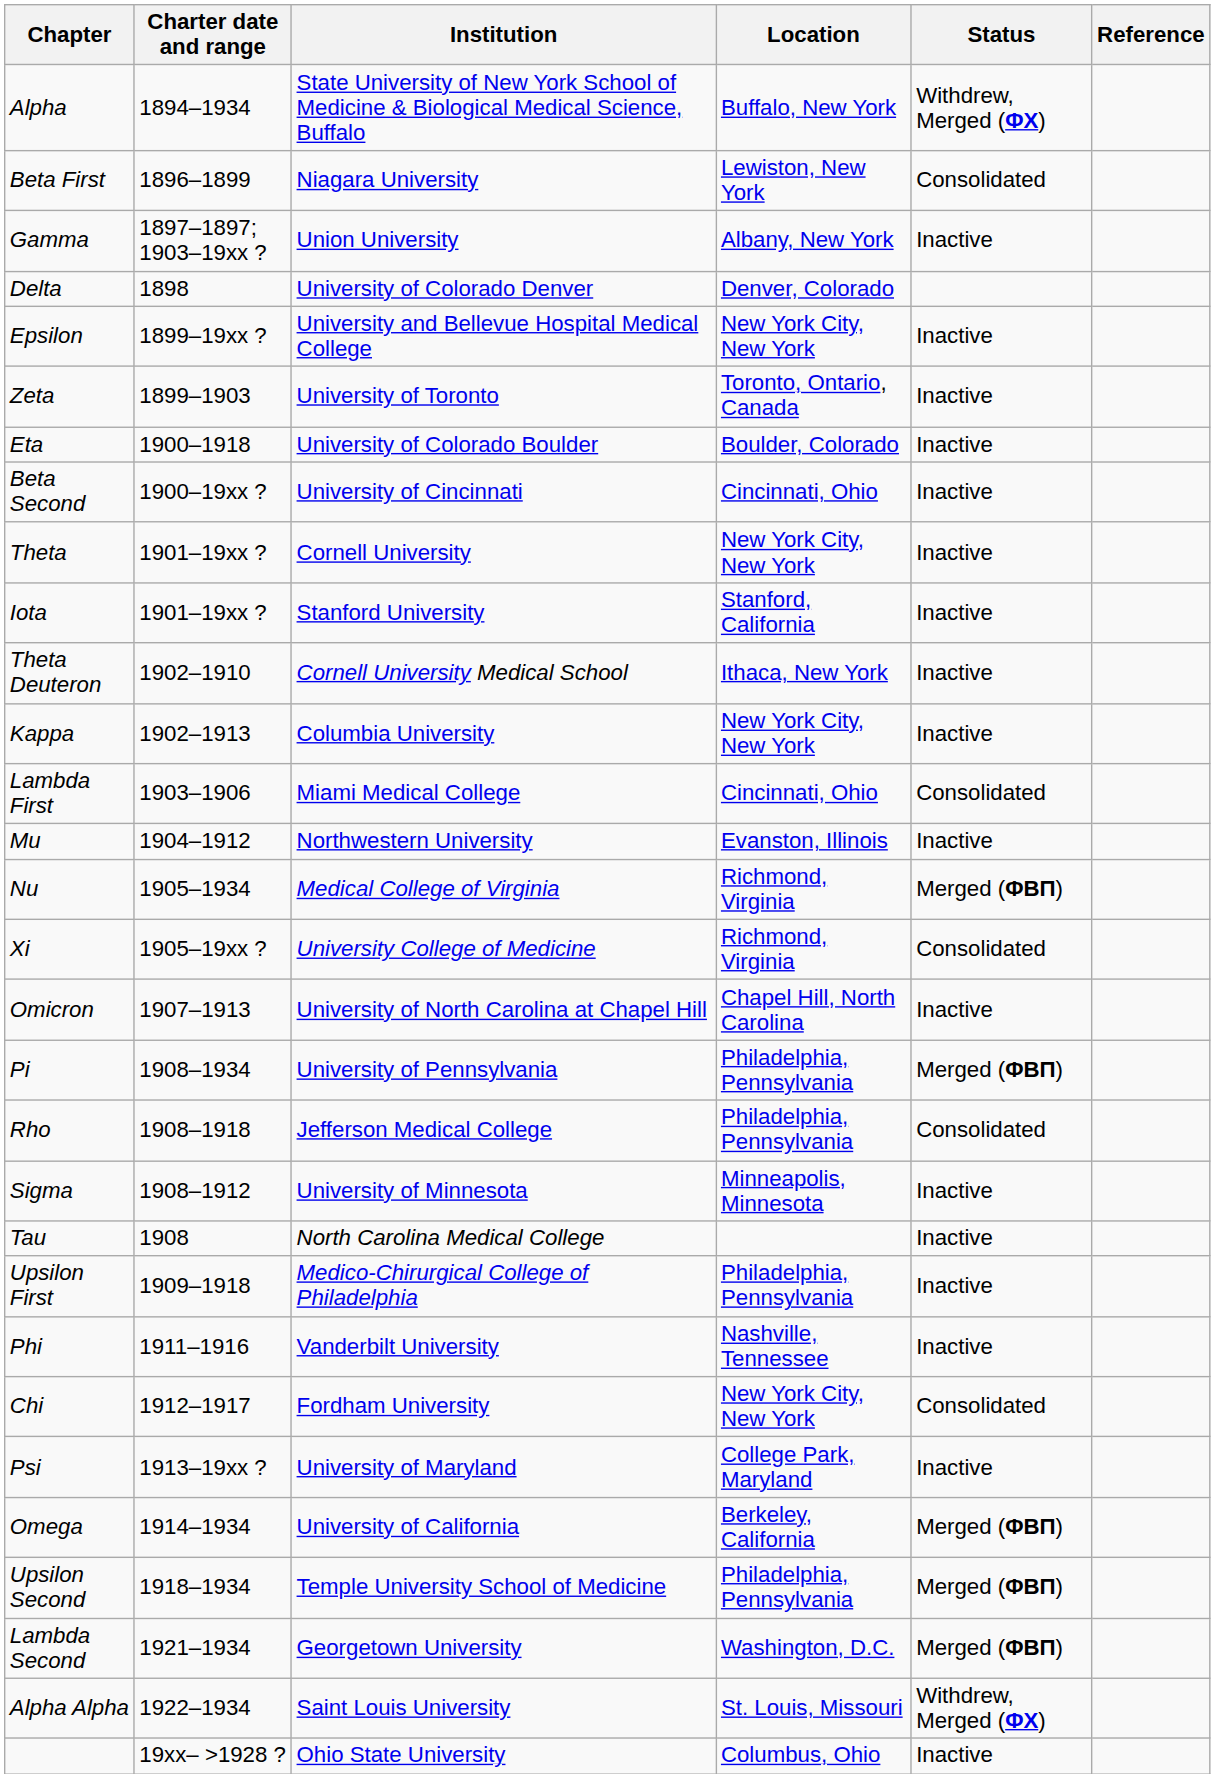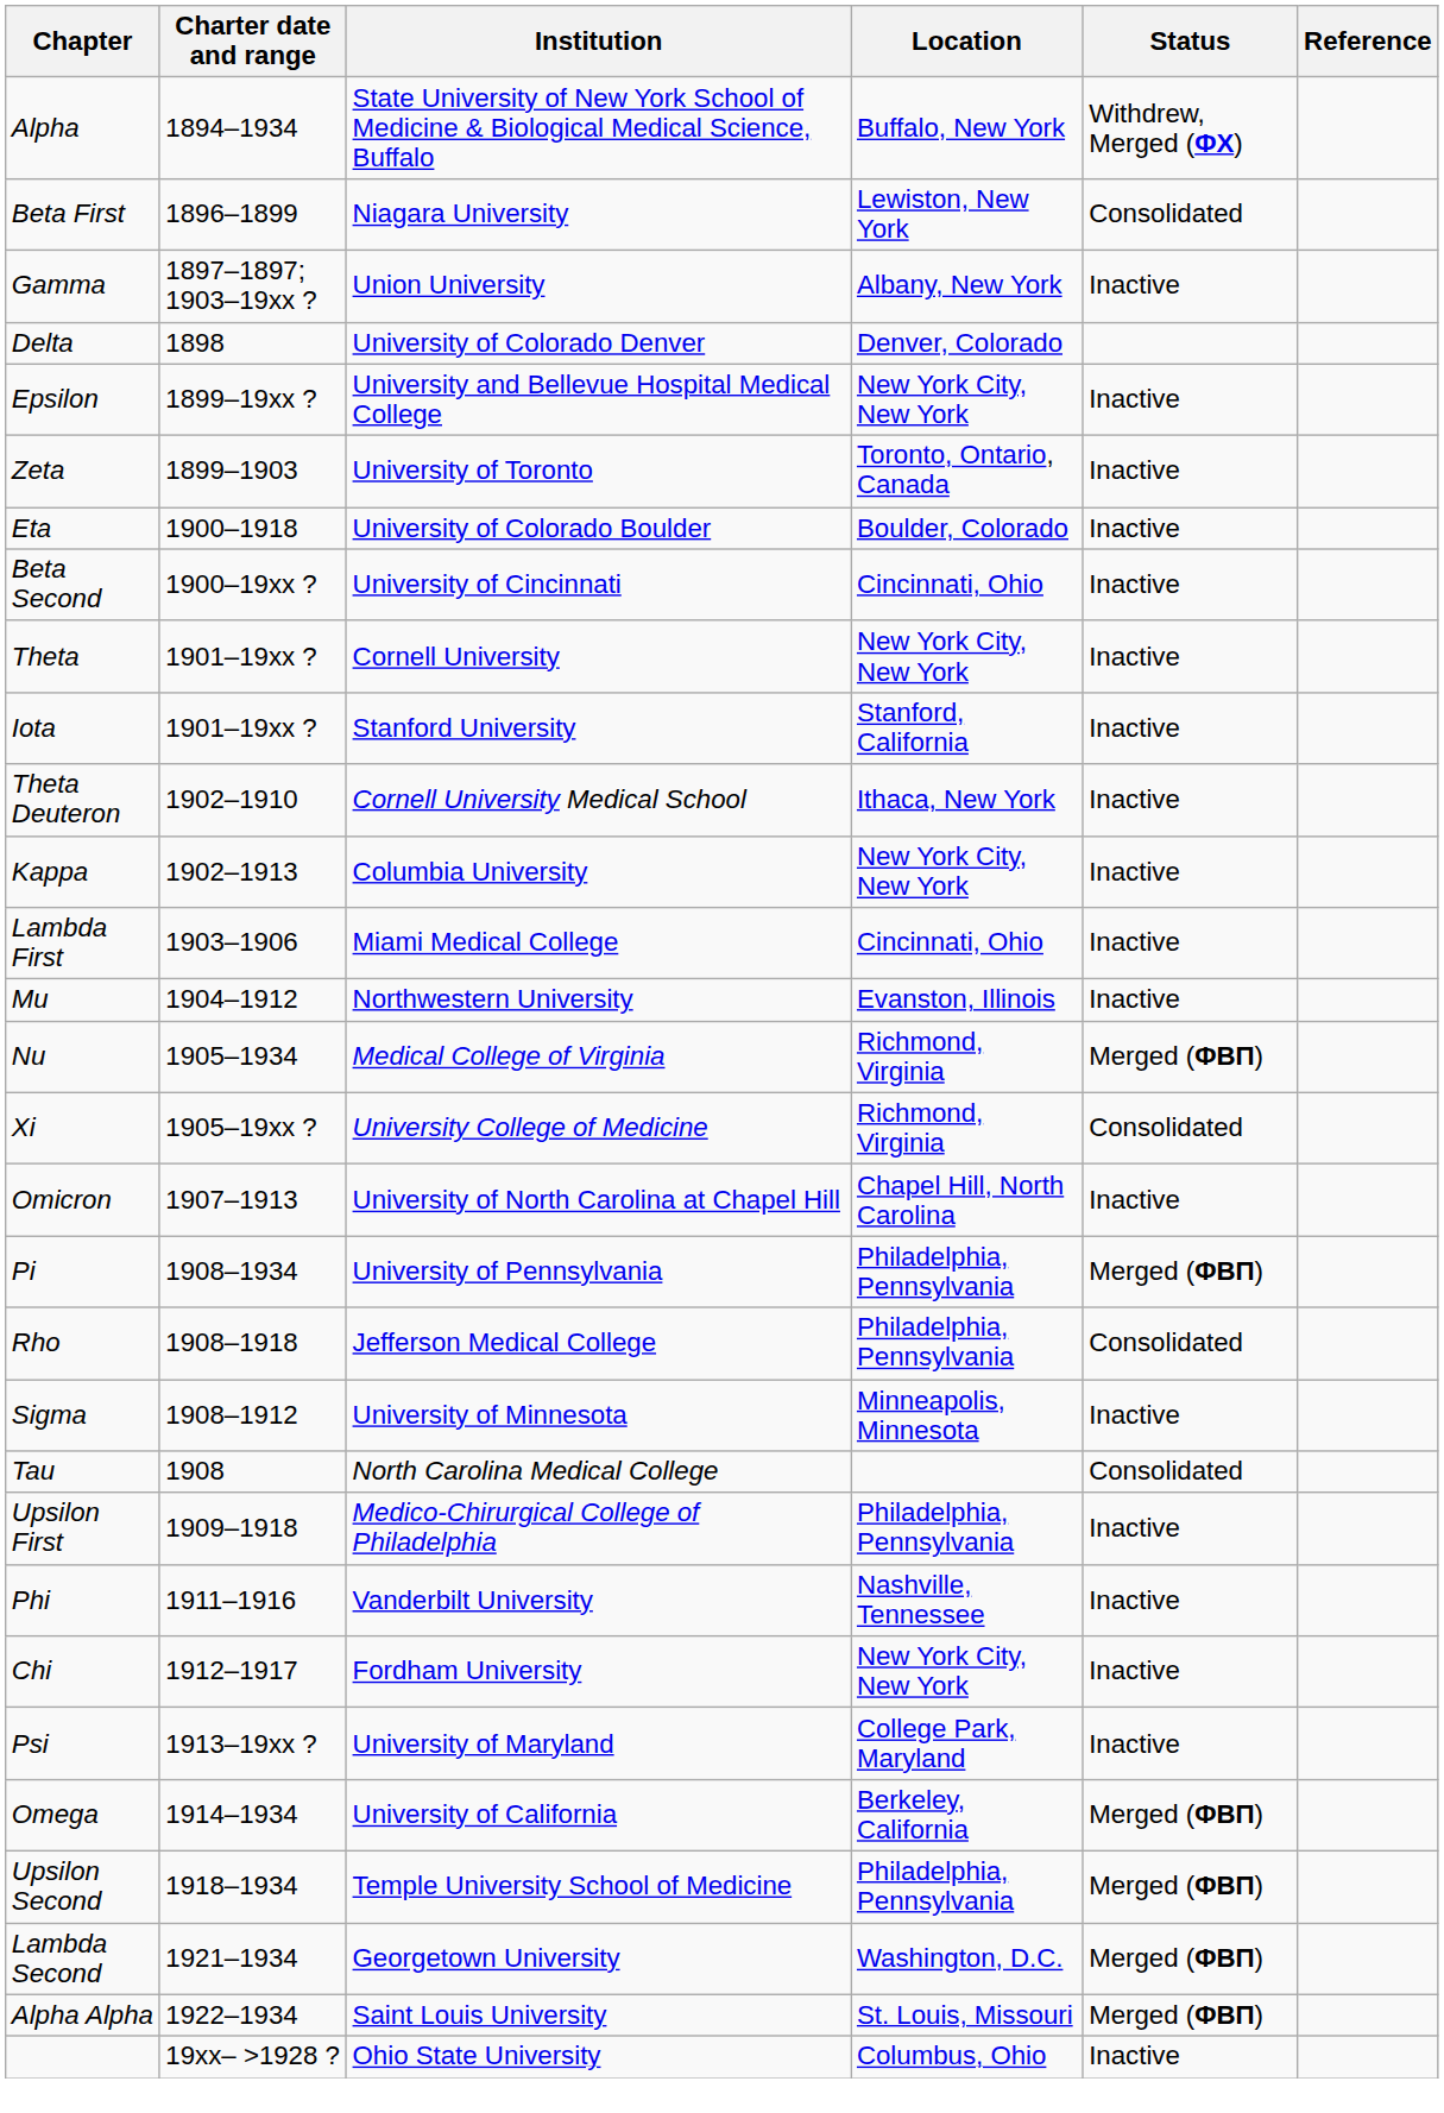 <table class="wikitable sortable">
 <tr>
 <th>Chapter</th>
 <th>Charter date and range</th>
 <th>Institution</th>
 <th>Location</th>
 <th>Status</th>
 <th>Reference</th>
 </tr>
 <tr>
 <td><em>Alpha</em></td>
 <td>1894–1934</td>
 <td><a href='#'>State University of New York School of Medicine & Biological Medical Science, Buffalo</a></td>
 <td><a href='#'>Buffalo, New York</a></td>
 <td>Withdrew, Merged (<strong><a href='#'>ΦΧ</a></strong>)</td>
 <td></td>
 </tr>
 <tr>
 <td><em>Beta First</em></td>
 <td>1896–1899</td>
 <td><a href='#'>Niagara University</a></td>
 <td><a href='#'>Lewiston, New York</a></td>
 <td>Consolidated</td>
 <td></td>
 </tr>
 <tr>
 <td><em>Gamma</em></td>
 <td>1897–1897; 1903–19xx ?</td>
 <td><a href='#'>Union University</a></td>
 <td><a href='#'>Albany, New York</a></td>
 <td>Inactive</td>
 <td></td>
 </tr>
 <tr>
 <td><em>Delta</em></td>
 <td>1898</td>
 <td><a href='#'>University of Colorado Denver</a></td>
 <td><a href='#'>Denver, Colorado</a></td>
 <td></td>
 <td></td>
 </tr>
 <tr>
 <td><em>Epsilon</em></td>
 <td>1899–19xx ?</td>
 <td><a href='#'>University and Bellevue Hospital Medical College</a></td>
 <td><a href='#'>New York City, New York</a></td>
 <td>Inactive</td>
 <td></td>
 </tr>
 <tr>
 <td><em>Zeta</em></td>
 <td>1899–1903</td>
 <td><a href='#'>University of Toronto</a></td>
 <td><a href='#'>Toronto, Ontario</a>, <a href='#'>Canada</a></td>
 <td>Inactive</td>
 <td></td>
 </tr>
 <tr>
 <td><em>Eta</em></td>
 <td>1900–1918</td>
 <td><a href='#'>University of Colorado Boulder</a></td>
 <td><a href='#'>Boulder, Colorado</a></td>
 <td>Inactive</td>
 <td></td>
 </tr>
 <tr>
 <td><em>Beta Second</em></td>
 <td>1900–19xx ?</td>
 <td><a href='#'>University of Cincinnati</a></td>
 <td><a href='#'>Cincinnati, Ohio</a></td>
 <td>Inactive</td>
 <td></td>
 </tr>
 <tr>
 <td><em>Theta</em></td>
 <td>1901–19xx ?</td>
 <td><a href='#'>Cornell University</a></td>
 <td><a href='#'>New York City, New York</a></td>
 <td>Inactive</td>
 <td></td>
 </tr>
 <tr>
 <td><em>Iota</em></td>
 <td>1901–19xx ?</td>
 <td><a href='#'>Stanford University</a></td>
 <td><a href='#'>Stanford, California</a></td>
 <td>Inactive</td>
 <td></td>
 </tr>
 <tr>
 <td><em>Theta Deuteron</em></td>
 <td>1902–1910</td>
 <td><em><a href='#'>Cornell University</a> Medical School</em></td>
 <td><a href='#'>Ithaca, New York</a></td>
 <td>Inactive</td>
 <td></td>
 </tr>
 <tr>
 <td><em>Kappa</em></td>
 <td>1902–1913</td>
 <td><a href='#'>Columbia University</a></td>
 <td><a href='#'>New York City, New York</a></td>
 <td>Inactive</td>
 <td></td>
 </tr>
 <tr>
 <td><em>Lambda First</em></td>
 <td>1903–1906</td>
 <td><a href='#'>Miami Medical College</a></td>
 <td><a href='#'>Cincinnati, Ohio</a></td>
-<td>Consolidated</td>
+<td>Inactive</td>
 <td></td>
 </tr>
 <tr>
 <td><em>Mu</em></td>
 <td>1904–1912</td>
 <td><a href='#'>Northwestern University</a></td>
 <td><a href='#'>Evanston, Illinois</a></td>
 <td>Inactive</td>
 <td></td>
 </tr>
 <tr>
 <td><em>Nu</em></td>
 <td>1905–1934</td>
 <td><em><a href='#'>Medical College of Virginia</a></em></td>
 <td><a href='#'>Richmond, Virginia</a></td>
 <td>Merged (<strong>ΦΒΠ</strong>)</td>
 <td></td>
 </tr>
 <tr>
 <td><em>Xi</em></td>
 <td>1905–19xx ?</td>
 <td><a href='#'><em>University College of Medicine</em></a></td>
 <td><a href='#'>Richmond, Virginia</a></td>
 <td>Consolidated</td>
 <td></td>
 </tr>
 <tr>
 <td><em>Omicron</em></td>
 <td>1907–1913</td>
 <td><a href='#'>University of North Carolina at Chapel Hill</a></td>
 <td><a href='#'>Chapel Hill, North Carolina</a></td>
 <td>Inactive</td>
 <td></td>
 </tr>
 <tr>
 <td><em>Pi</em></td>
 <td>1908–1934</td>
 <td><a href='#'>University of Pennsylvania</a></td>
 <td><a href='#'>Philadelphia, Pennsylvania</a></td>
 <td>Merged (<strong>ΦΒΠ</strong>)</td>
 <td></td>
 </tr>
 <tr>
 <td><em>Rho</em></td>
 <td>1908–1918</td>
 <td><a href='#'>Jefferson Medical College</a></td>
 <td><a href='#'>Philadelphia, Pennsylvania</a></td>
 <td>Consolidated</td>
 <td></td>
 </tr>
 <tr>
 <td><em>Sigma</em></td>
 <td>1908–1912</td>
 <td><a href='#'>University of Minnesota</a></td>
 <td><a href='#'>Minneapolis, Minnesota</a></td>
 <td>Inactive</td>
 <td></td>
 </tr>
 <tr>
 <td><em>Tau</em></td>
 <td>1908</td>
 <td><em>North Carolina Medical College</em></td>
 <td></td>
-<td>Inactive</td>
+<td>Consolidated</td>
 <td></td>
 </tr>
 <tr>
 <td><em>Upsilon First</em></td>
 <td>1909–1918</td>
 <td><em><a href='#'>Medico-Chirurgical College of Philadelphia</a></em></td>
 <td><a href='#'>Philadelphia, Pennsylvania</a></td>
 <td>Inactive</td>
 <td></td>
 </tr>
 <tr>
 <td><em>Phi</em></td>
 <td>1911–1916</td>
 <td><a href='#'>Vanderbilt University</a></td>
 <td><a href='#'>Nashville, Tennessee</a></td>
 <td>Inactive</td>
 <td></td>
 </tr>
 <tr>
 <td><em>Chi</em></td>
 <td>1912–1917</td>
 <td><a href='#'>Fordham University</a></td>
 <td><a href='#'>New York City, New York</a></td>
-<td>Consolidated</td>
+<td>Inactive</td>
 <td></td>
 </tr>
 <tr>
 <td><em>Psi</em></td>
 <td>1913–19xx ?</td>
 <td><a href='#'>University of Maryland</a></td>
 <td><a href='#'>College Park, Maryland</a></td>
 <td>Inactive</td>
 <td></td>
 </tr>
 <tr>
 <td><em>Omega</em></td>
 <td>1914–1934</td>
 <td><a href='#'>University of California</a></td>
 <td><a href='#'>Berkeley, California</a></td>
 <td>Merged (<strong>ΦΒΠ</strong>)</td>
 <td></td>
 </tr>
 <tr>
 <td><em>Upsilon Second</em></td>
 <td>1918–1934</td>
 <td><a href='#'>Temple University School of Medicine</a></td>
 <td><a href='#'>Philadelphia, Pennsylvania</a></td>
 <td>Merged (<strong>ΦΒΠ</strong>)</td>
 <td></td>
 </tr>
 <tr>
 <td><em>Lambda Second</em></td>
 <td>1921–1934</td>
 <td><a href='#'>Georgetown University</a></td>
 <td><a href='#'>Washington, D.C.</a></td>
 <td>Merged (<strong>ΦΒΠ</strong>)</td>
 <td></td>
 </tr>
 <tr>
 <td><em>Alpha Alpha</em></td>
 <td>1922–1934</td>
 <td><a href='#'>Saint Louis University</a></td>
 <td><a href='#'>St. Louis, Missouri</a></td>
-<td>Withdrew, Merged (<strong><a href='#'>ΦΧ</a></strong>)</td>
+<td>Merged (<strong>ΦΒΠ</strong>)</td>
 <td></td>
 </tr>
 <tr>
 <td></td>
 <td>19xx– >1928 ?</td>
 <td><a href='#'>Ohio State University</a></td>
 <td><a href='#'>Columbus, Ohio</a></td>
 <td>Inactive</td>
 <td></td>
 </tr>
 </table>
